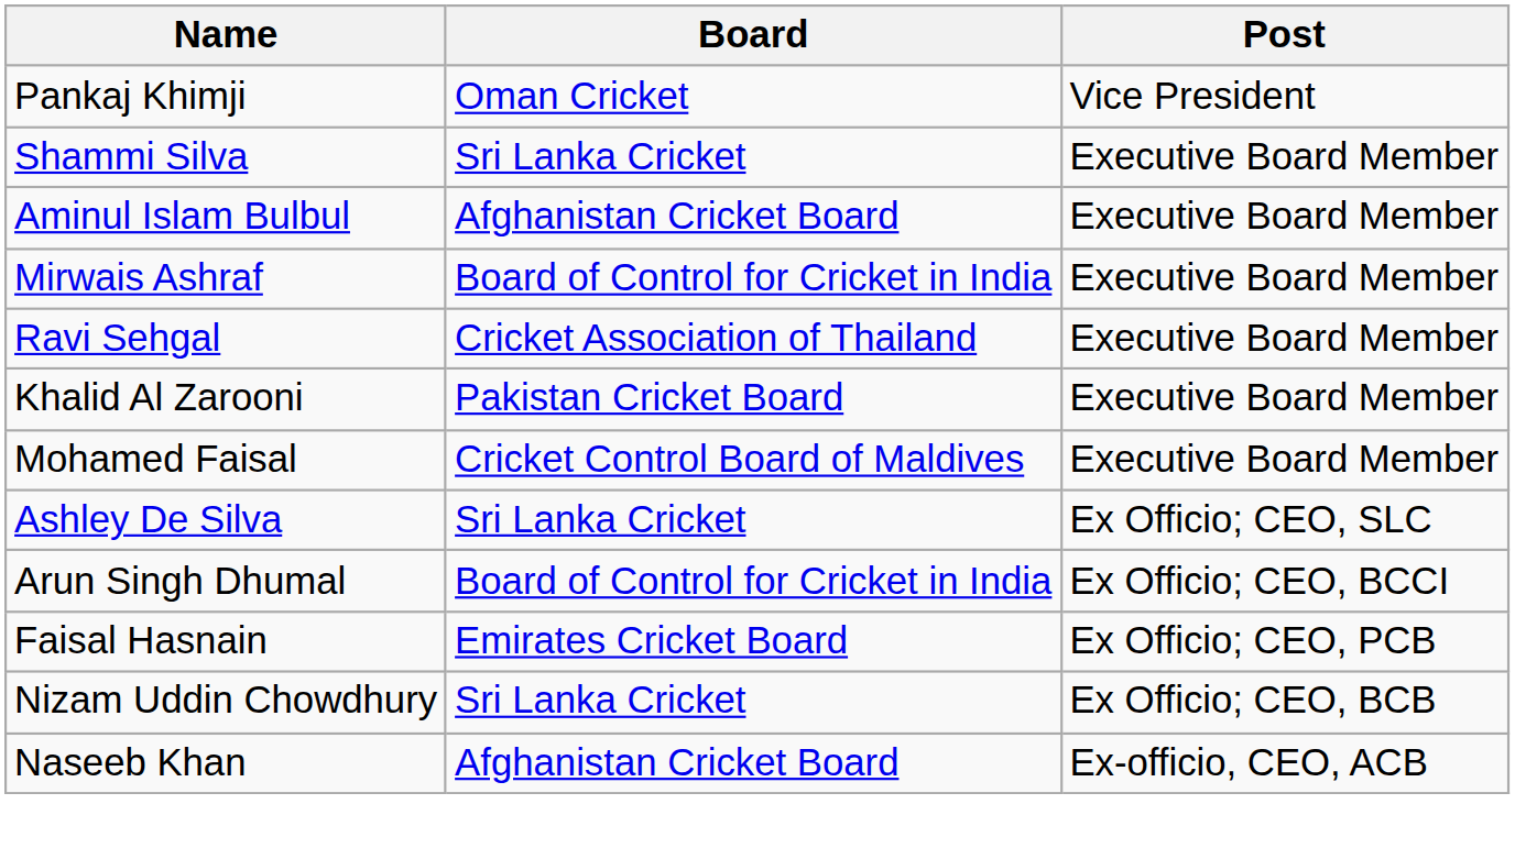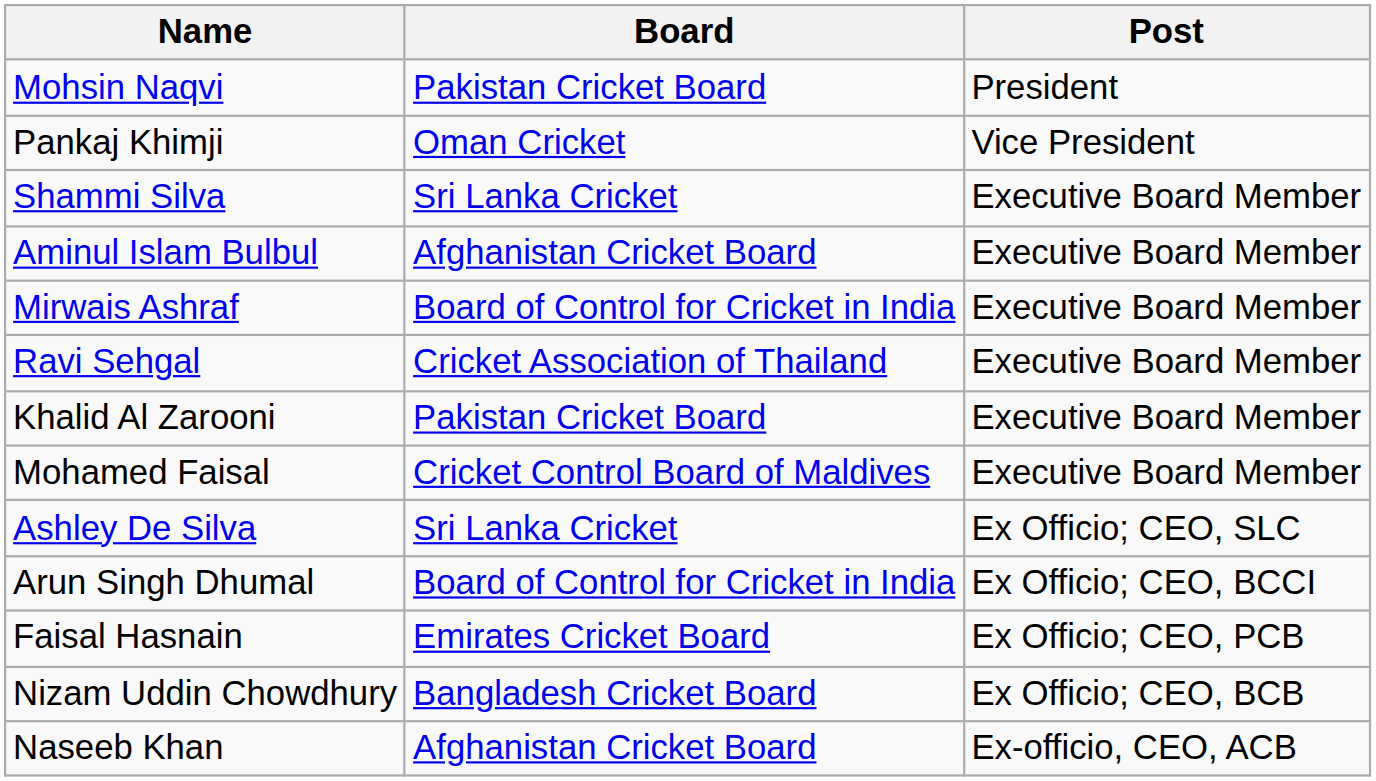 <table class="wikitable">
 <tr>
 <th>Name</th>
 <th>Board</th>
 <th>Post</th>
+</tr>
+<tr>
+<td><a href='#'>Mohsin Naqvi</a></td>
+<td><a href='#'>Pakistan Cricket Board</a></td>
+<td>President</td>
 </tr>
 <tr>
 <td>Pankaj Khimji</td>
 <td><a href='#'>Oman Cricket</a></td>
 <td>Vice President</td>
 </tr>
 <tr>
 <td><a href='#'>Shammi Silva</a></td>
 <td><a href='#'>Sri Lanka Cricket</a></td>
 <td>Executive Board Member</td>
 </tr>
 <tr>
 <td><a href='#'>Aminul Islam Bulbul</a></td>
 <td><a href='#'>Afghanistan Cricket Board</a></td>
 <td>Executive Board Member</td>
 </tr>
 <tr>
 <td><a href='#'>Mirwais Ashraf</a></td>
 <td><a href='#'>Board of Control for Cricket in India</a></td>
 <td>Executive Board Member</td>
 </tr>
 <tr>
 <td><a href='#'>Ravi Sehgal</a></td>
 <td><a href='#'>Cricket Association of Thailand</a></td>
 <td>Executive Board Member</td>
 </tr>
 <tr>
 <td>Khalid Al Zarooni</td>
 <td><a href='#'>Pakistan Cricket Board</a></td>
 <td>Executive Board Member</td>
 </tr>
 <tr>
 <td>Mohamed Faisal</td>
 <td><a href='#'>Cricket Control Board of Maldives</a></td>
 <td>Executive Board Member</td>
 </tr>
 <tr>
 <td><a href='#'>Ashley De Silva</a></td>
 <td><a href='#'>Sri Lanka Cricket</a></td>
 <td>Ex Officio; CEO, SLC</td>
 </tr>
 <tr>
 <td>Arun Singh Dhumal</td>
 <td><a href='#'>Board of Control for Cricket in India</a></td>
 <td>Ex Officio; CEO, BCCI</td>
 </tr>
 <tr>
 <td>Faisal Hasnain</td>
 <td><a href='#'>Emirates Cricket Board</a></td>
 <td>Ex Officio; CEO, PCB</td>
 </tr>
 <tr>
 <td>Nizam Uddin Chowdhury</td>
-<td><a href='#'>Sri Lanka Cricket</a></td>
+<td><a href='#'>Bangladesh Cricket Board</a></td>
 <td>Ex Officio; CEO, BCB</td>
 </tr>
 <tr>
 <td>Naseeb Khan</td>
 <td><a href='#'>Afghanistan Cricket Board</a></td>
 <td>Ex-officio, CEO, ACB</td>
 </tr>
 </table>
